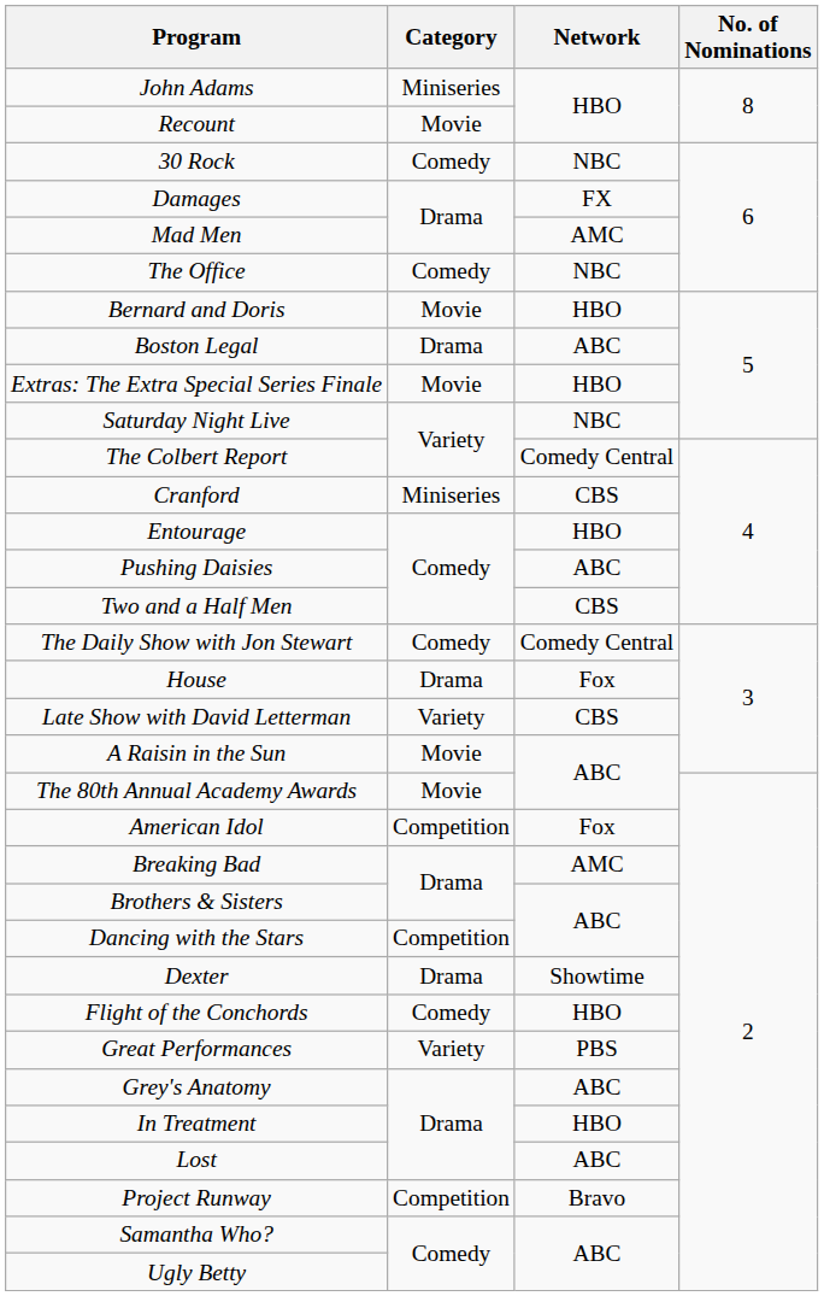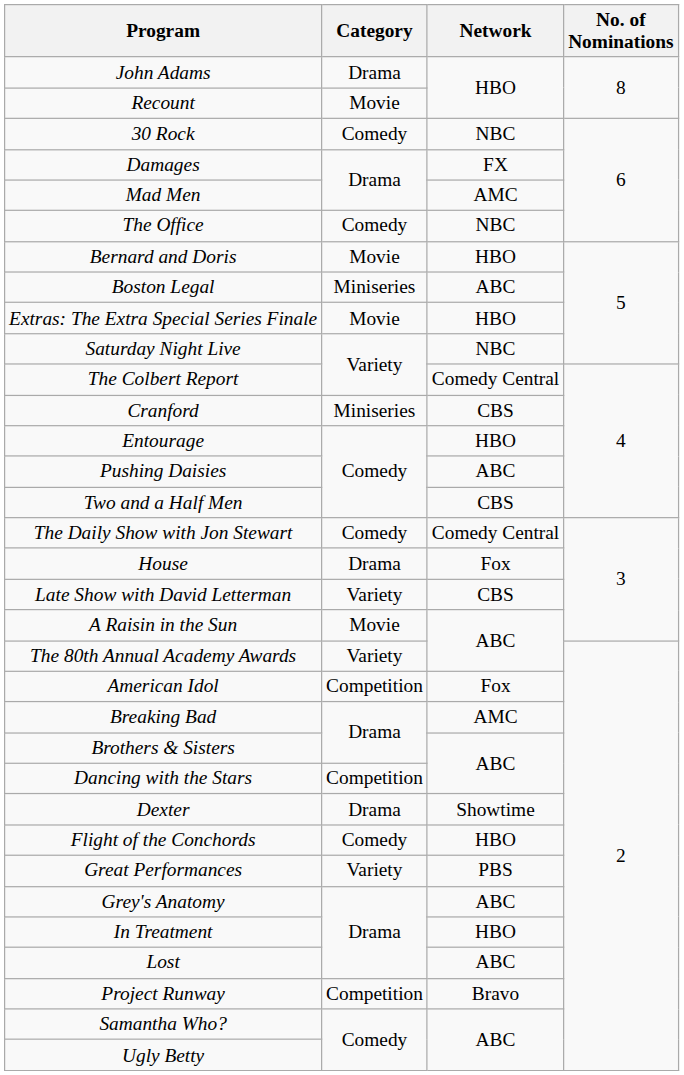 <table class="wikitable">
 <tr>
 <th>Program</th>
 <th>Category</th>
 <th>Network</th>
 <th>No. of<br>Nominations</th>
 </tr>
 <tr style="text-align:center">
 <td><em>John Adams</em></td>
-<td>Miniseries</td>
+<td>Drama</td>
 <td rowspan="2">HBO</td>
 <td rowspan="2">8</td>
 </tr>
 <tr style="text-align:center">
 <td><em>Recount</em></td>
 <td>Movie</td>
 </tr>
 <tr style="text-align:center">
 <td><em>30 Rock</em></td>
 <td>Comedy</td>
 <td>NBC</td>
 <td rowspan="4">6</td>
 </tr>
 <tr style="text-align:center">
 <td><em>Damages</em></td>
 <td rowspan="2">Drama</td>
 <td>FX</td>
 </tr>
 <tr style="text-align:center">
 <td><em>Mad Men</em></td>
 <td>AMC</td>
 </tr>
 <tr style="text-align:center">
 <td><em>The Office</em></td>
 <td>Comedy</td>
 <td>NBC</td>
 </tr>
 <tr style="text-align:center">
 <td><em>Bernard and Doris</em></td>
 <td>Movie</td>
 <td>HBO</td>
 <td rowspan="4">5</td>
 </tr>
 <tr style="text-align:center">
 <td><em>Boston Legal</em></td>
-<td>Drama</td>
+<td>Miniseries</td>
 <td>ABC</td>
 </tr>
 <tr style="text-align:center">
 <td><em>Extras: The Extra Special Series Finale</em></td>
 <td>Movie</td>
 <td>HBO</td>
 </tr>
 <tr style="text-align:center">
 <td><em>Saturday Night Live</em></td>
 <td rowspan="2">Variety</td>
 <td>NBC</td>
 </tr>
 <tr style="text-align:center">
 <td><em>The Colbert Report</em></td>
 <td>Comedy Central</td>
 <td rowspan="5">4</td>
 </tr>
 <tr style="text-align:center">
 <td><em>Cranford</em></td>
 <td>Miniseries</td>
 <td>CBS</td>
 </tr>
 <tr style="text-align:center">
 <td><em>Entourage</em></td>
 <td rowspan="3">Comedy</td>
 <td>HBO</td>
 </tr>
 <tr style="text-align:center">
 <td><em>Pushing Daisies</em></td>
 <td>ABC</td>
 </tr>
 <tr style="text-align:center">
 <td><em>Two and a Half Men</em></td>
 <td>CBS</td>
 </tr>
 <tr style="text-align:center">
 <td><em>The Daily Show with Jon Stewart</em></td>
 <td>Comedy</td>
 <td>Comedy Central</td>
 <td rowspan="4">3</td>
 </tr>
 <tr style="text-align:center">
 <td><em>House</em></td>
 <td>Drama</td>
 <td>Fox</td>
 </tr>
 <tr style="text-align:center">
 <td><em>Late Show with David Letterman</em></td>
 <td>Variety</td>
 <td>CBS</td>
 </tr>
 <tr style="text-align:center">
 <td><em>A Raisin in the Sun</em></td>
 <td>Movie</td>
 <td rowspan="2">ABC</td>
 </tr>
 <tr style="text-align:center">
 <td><em>The 80th Annual Academy Awards</em></td>
-<td>Movie</td>
+<td>Variety</td>
 <td rowspan="15">2</td>
 </tr>
 <tr style="text-align:center">
 <td><em>American Idol</em></td>
 <td>Competition</td>
 <td>Fox</td>
 </tr>
 <tr style="text-align:center">
 <td><em>Breaking Bad</em></td>
 <td rowspan="2">Drama</td>
 <td>AMC</td>
 </tr>
 <tr style="text-align:center">
 <td><em>Brothers & Sisters</em></td>
 <td rowspan="2">ABC</td>
 </tr>
 <tr style="text-align:center">
 <td><em>Dancing with the Stars</em></td>
 <td>Competition</td>
 </tr>
 <tr style="text-align:center">
 <td><em>Dexter</em></td>
 <td>Drama</td>
 <td>Showtime</td>
 </tr>
 <tr style="text-align:center">
 <td><em>Flight of the Conchords</em></td>
 <td>Comedy</td>
 <td>HBO</td>
 </tr>
 <tr style="text-align:center">
 <td><em>Great Performances</em></td>
 <td>Variety</td>
 <td>PBS</td>
 </tr>
 <tr style="text-align:center">
 <td><em>Grey's Anatomy</em></td>
 <td rowspan="3">Drama</td>
 <td>ABC</td>
 </tr>
 <tr style="text-align:center">
 <td><em>In Treatment</em></td>
 <td>HBO</td>
 </tr>
 <tr style="text-align:center">
 <td><em>Lost</em></td>
 <td>ABC</td>
 </tr>
 <tr style="text-align:center">
 <td><em>Project Runway</em></td>
 <td>Competition</td>
 <td>Bravo</td>
 </tr>
 <tr style="text-align:center">
 <td><em>Samantha Who?</em></td>
 <td rowspan="2">Comedy</td>
 <td rowspan="2">ABC</td>
 </tr>
 <tr style="text-align:center">
 <td><em>Ugly Betty</em></td>
 </tr>
 </table>
